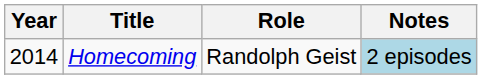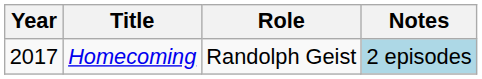 <table class="wikitable">
 <tr>
 <th>Year</th>
 <th>Title</th>
 <th>Role</th>
 <th class="unsortable">Notes</th>
 </tr>
 <tr>
-<td>2014</td>
+<td>2017</td>
 <td><em><a href='#'>Homecoming</a></em></td>
 <td>Randolph Geist</td>
 <td style="background: lightblue;">2 episodes</td>
 </tr>
 </table>
